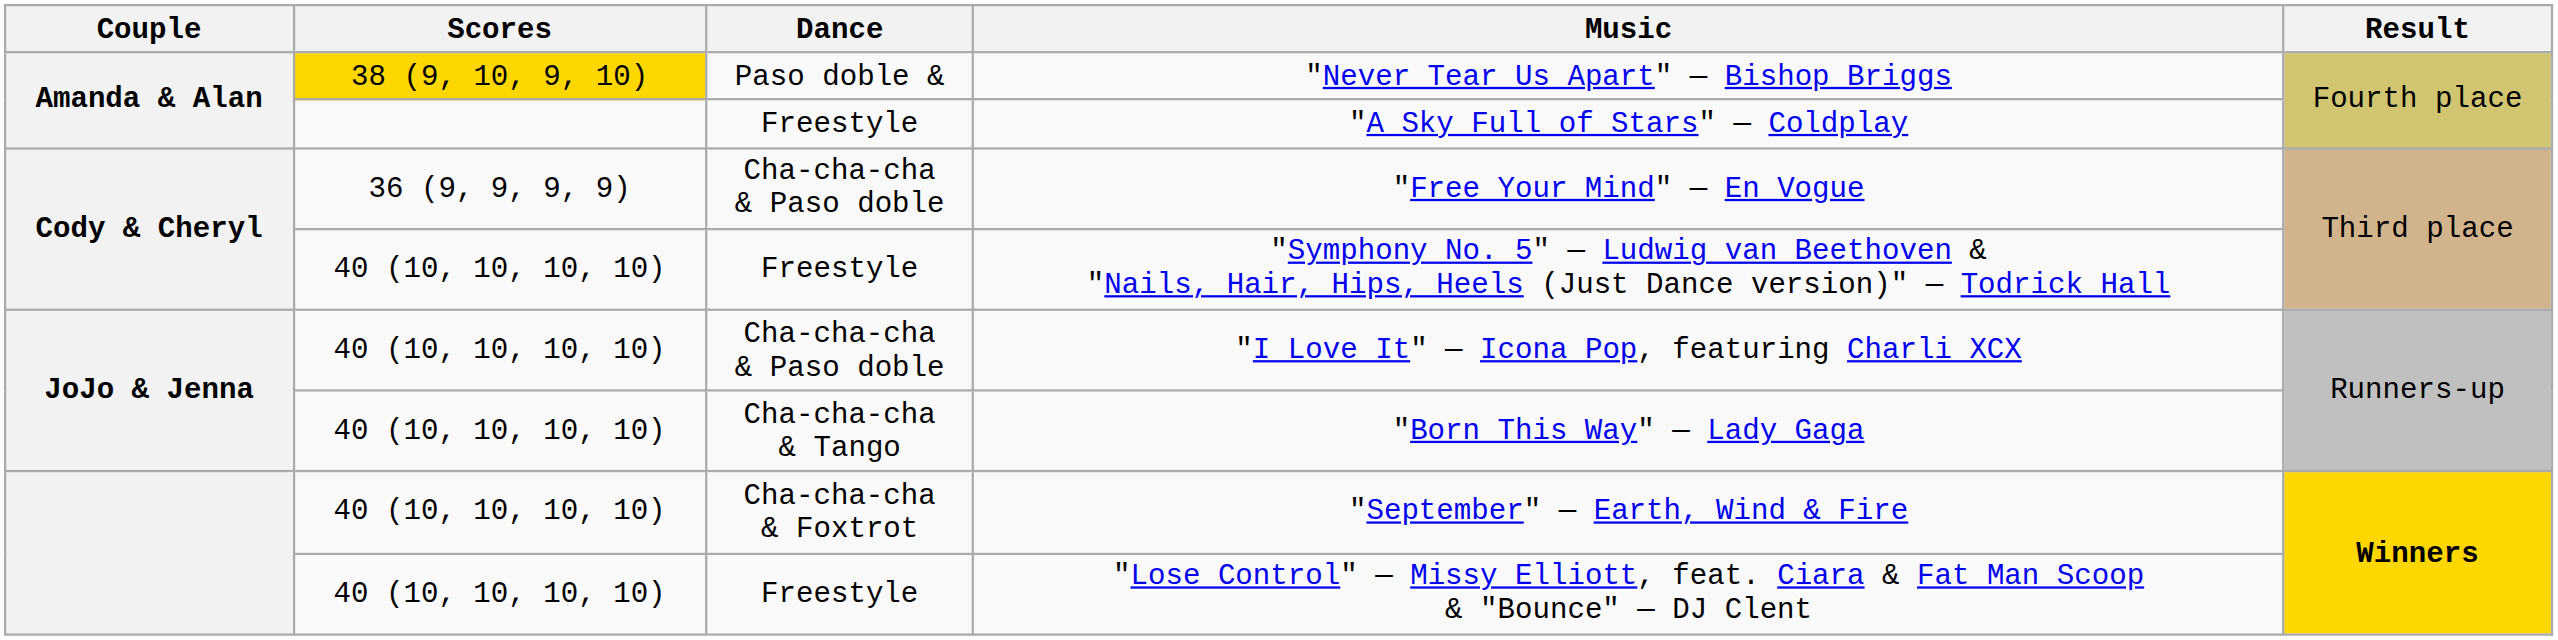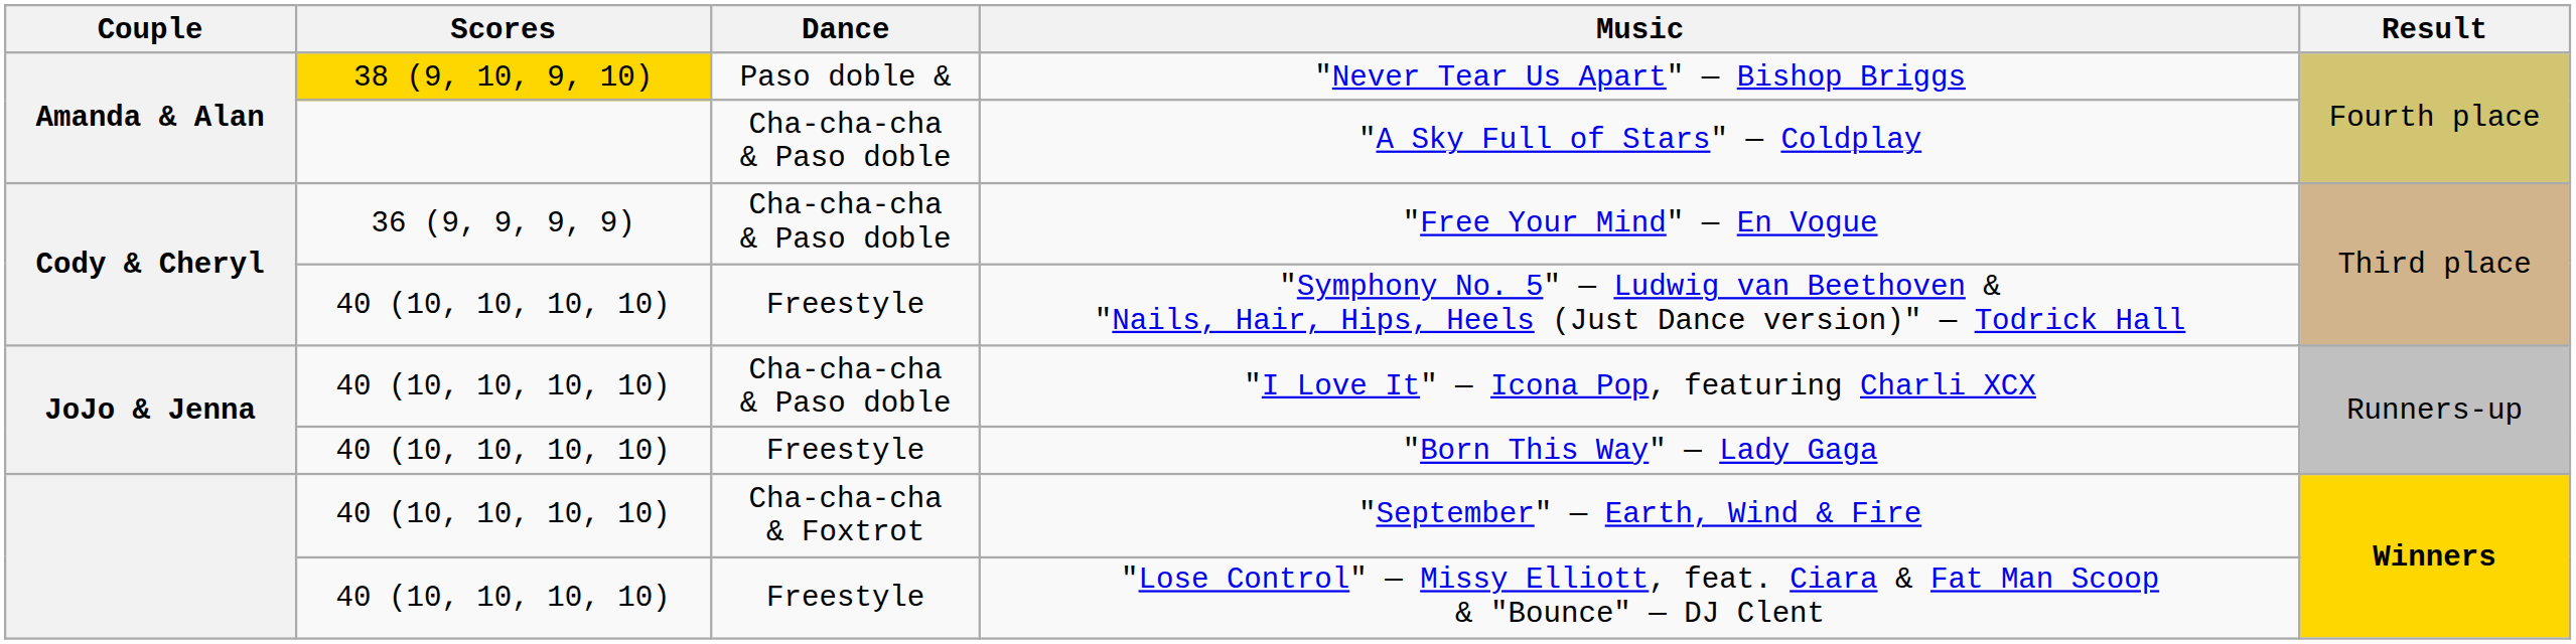 <table class="wikitable sortable" style="text-align:center; width: 90%">
 <tr>
 <th scope="col">Couple</th>
 <th scope="col">Scores</th>
 <th scope="col" class="unsortable">Dance</th>
 <th scope="col" class="unsortable">Music</th>
 <th scope="col" class="unsortable">Result</th>
 </tr>
 <tr>
 <th scope="row" rowspan="2">Amanda & Alan</th>
 <td style="background: gold;">38 (9, 10, 9, 10)</td>
 <td>Paso doble &<br></td>
 <td>"<a href='#'>Never Tear Us Apart</a>" — <a href='#'>Bishop Briggs</a></td>
 <td rowspan="2" bgcolor=#d1c571>Fourth place</td>
 </tr>
 <tr>
 <td></td>
-<td>Freestyle</td>
+<td>Cha-cha-cha<br>& Paso doble</td>
 <td>"<a href='#'>A Sky Full of Stars</a>" — <a href='#'>Coldplay</a></td>
 </tr>
 <tr>
 <th scope="row" rowspan="2">Cody & Cheryl</th>
 <td>36 (9, 9, 9, 9)</td>
 <td>Cha-cha-cha<br>& Paso doble</td>
 <td>"<a href='#'>Free Your Mind</a>" — <a href='#'>En Vogue</a></td>
 <td rowspan="2" bgcolor=tan>Third place</td>
 </tr>
 <tr>
 <td>40 (10, 10, 10, 10)</td>
 <td>Freestyle</td>
 <td>"<a href='#'>Symphony No. 5</a>" — <a href='#'>Ludwig van Beethoven</a> &<br>"<a href='#'>Nails, Hair, Hips, Heels</a> (Just Dance version)" — <a href='#'>Todrick Hall</a></td>
 </tr>
 <tr>
 <th scope="row" rowspan="2">JoJo & Jenna</th>
 <td>40 (10, 10, 10, 10)</td>
 <td>Cha-cha-cha<br>& Paso doble</td>
 <td>"<a href='#'>I Love It</a>" — <a href='#'>Icona Pop</a>, featuring <a href='#'>Charli XCX</a></td>
 <td rowspan="2" bgcolor=silver>Runners-up</td>
 </tr>
 <tr>
 <td>40 (10, 10, 10, 10)</td>
-<td>Cha-cha-cha<br>& Tango</td>
+<td>Freestyle</td>
 <td>"<a href='#'>Born This Way</a>" — <a href='#'>Lady Gaga</a></td>
 </tr>
 <tr>
 <th scope="row" rowspan="2"></th>
 <td>40 (10, 10, 10, 10)</td>
 <td>Cha-cha-cha<br>& Foxtrot</td>
 <td>"<a href='#'>September</a>" — <a href='#'>Earth, Wind & Fire</a></td>
 <td rowspan="2" bgcolor=gold><strong>Winners</strong></td>
 </tr>
 <tr>
 <td>40 (10, 10, 10, 10)</td>
 <td>Freestyle</td>
 <td>"<a href='#'>Lose Control</a>" — <a href='#'>Missy Elliott</a>, feat. <a href='#'>Ciara</a> & <a href='#'>Fat Man Scoop</a><br>& "Bounce" — DJ Clent</td>
 </tr>
 </table>
